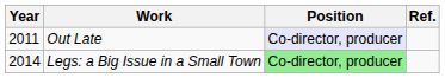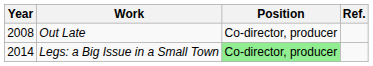 <table class="wikitable">
 <tr>
 <th>Year</th>
 <th>Work</th>
 <th>Position</th>
 <th>Ref.</th>
 </tr>
 <tr>
-<td>2011</td>
+<td>2008</td>
 <td><em>Out Late</em></td>
-<td style="background: lavender;">Co-director, producer</td>
+<td>Co-director, producer</td>
 <td></td>
 </tr>
 <tr>
 <td>2014</td>
 <td><em>Legs: a Big Issue in a Small Town</em></td>
 <td style="background: lightgreen;">Co-director, producer</td>
 <td></td>
 </tr>
 </table>
